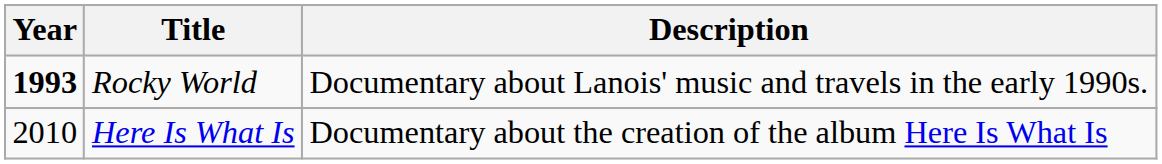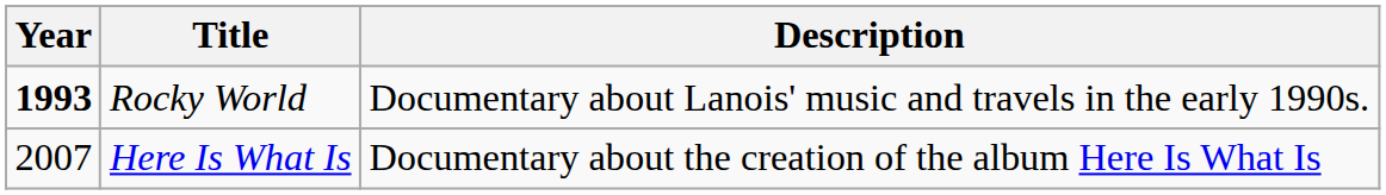 <table class="wikitable">
 <tr>
 <th>Year</th>
 <th>Title</th>
 <th>Description</th>
 </tr>
 <tr>
 <td><strong>1993</strong></td>
 <td><em>Rocky World</em></td>
 <td>Documentary about Lanois' music and travels in the early 1990s.</td>
 </tr>
 <tr>
-<td>2010</td>
+<td>2007</td>
 <td><em><a href='#'>Here Is What Is</a></em></td>
 <td>Documentary about the creation of the album <a href='#'>Here Is What Is</a></td>
 </tr>
 </table>
